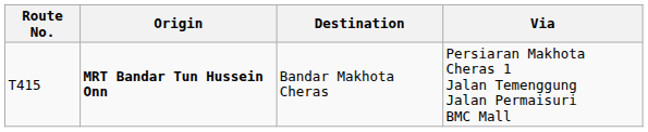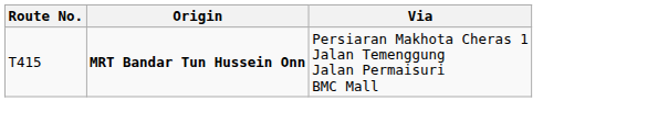 <table class="wikitable">
 <tr>
 <th>Route No.</th>
 <th>Origin</th>
-<th>Destination</th>
 <th>Via</th>
 </tr>
 <tr>
 <td>T415</td>
 <td> <strong>MRT Bandar Tun Hussein Onn</strong></td>
-<td>Bandar Makhota Cheras</td>
 <td>Persiaran Makhota Cheras 1<br>Jalan Temenggung<br>Jalan Permaisuri<br>BMC Mall</td>
 </tr>
 </table>
